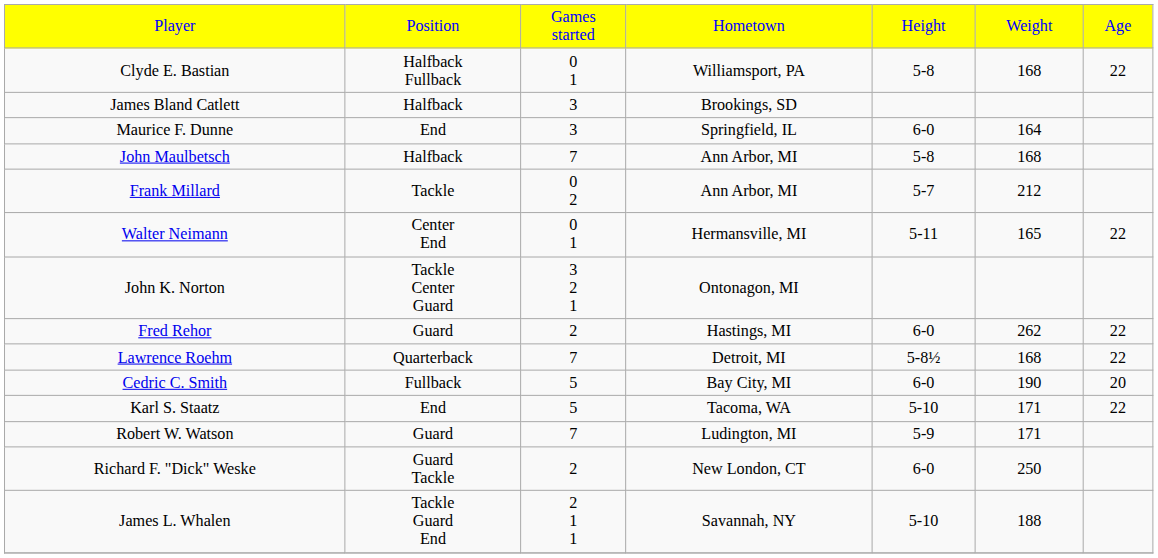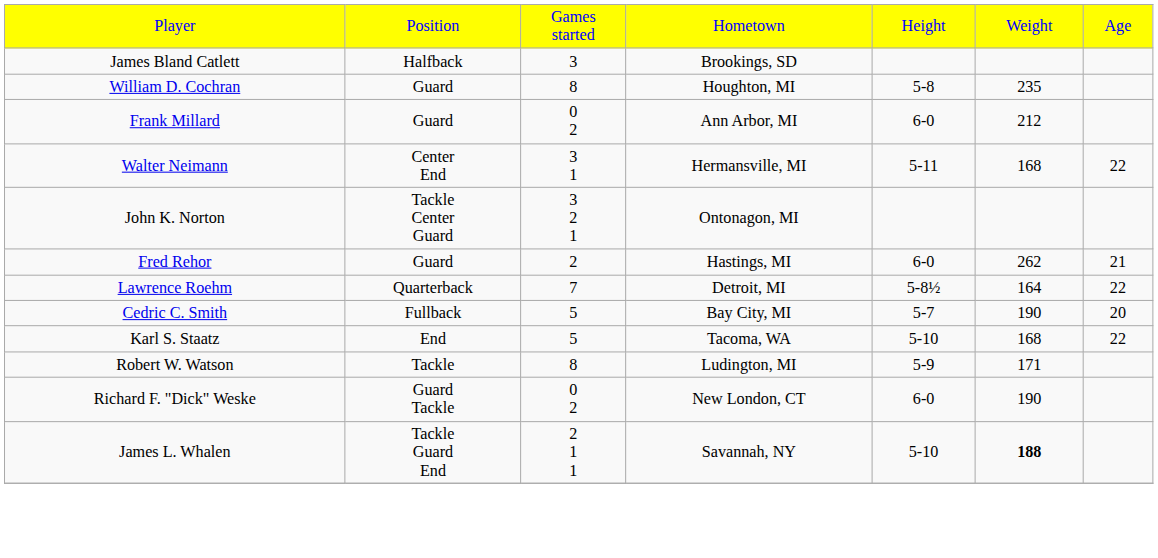 <table class="wikitable" width="90%">
 <tr align="center"  style="background:yellow;color:blue;">
 <td>Player</td>
 <td>Position</td>
 <td>Games<br>started</td>
 <td>Hometown</td>
 <td>Height</td>
 <td>Weight</td>
 <td>Age</td>
 </tr>
 <tr align="center" bgcolor="">
-<td>Clyde E. Bastian</td>
-<td>Halfback<br>Fullback</td>
-<td>0<br>1</td>
-<td>Williamsport, PA</td>
-<td>5-8</td>
-<td>168</td>
-<td>22</td>
-</tr>
-<tr align="center" bgcolor="">
 <td>James Bland Catlett</td>
 <td>Halfback</td>
 <td>3</td>
 <td>Brookings, SD</td>
 <td></td>
 <td></td>
 <td></td>
 </tr>
 <tr align="center" bgcolor="">
-<td>Maurice F. Dunne</td>
-<td>End</td>
-<td>3</td>
-<td>Springfield, IL</td>
-<td>6-0</td>
-<td>164</td>
-<td></td>
-</tr>
-<tr align="center" bgcolor="">
-<td><a href='#'>John Maulbetsch</a></td>
-<td>Halfback</td>
-<td>7</td>
-<td>Ann Arbor, MI</td>
+<td><a href='#'>William D. Cochran</a></td>
+<td>Guard</td>
+<td>8</td>
+<td>Houghton, MI</td>
 <td>5-8</td>
-<td>168</td>
+<td>235</td>
 <td></td>
 </tr>
 <tr align="center" bgcolor="">
 <td><a href='#'>Frank Millard</a></td>
-<td>Tackle</td>
+<td>Guard</td>
 <td>0<br>2</td>
 <td>Ann Arbor, MI</td>
-<td>5-7</td>
+<td>6-0</td>
 <td>212</td>
 <td></td>
 </tr>
 <tr align="center" bgcolor="">
 <td><a href='#'>Walter Neimann</a></td>
 <td>Center<br>End</td>
-<td>0<br>1</td>
+<td>3<br>1</td>
 <td>Hermansville, MI</td>
 <td>5-11</td>
-<td>165</td>
+<td>168</td>
 <td>22</td>
 </tr>
 <tr align="center" bgcolor="">
 <td>John K. Norton</td>
 <td>Tackle<br>Center<br>Guard</td>
 <td>3<br>2<br>1</td>
 <td>Ontonagon, MI</td>
 <td></td>
 <td></td>
 <td></td>
 </tr>
 <tr align="center" bgcolor="">
 <td><a href='#'>Fred Rehor</a></td>
 <td>Guard</td>
 <td>2</td>
 <td>Hastings, MI</td>
 <td>6-0</td>
 <td>262</td>
-<td>22</td>
+<td>21</td>
 </tr>
 <tr align="center" bgcolor="">
 <td><a href='#'>Lawrence Roehm</a></td>
 <td>Quarterback</td>
 <td>7</td>
 <td>Detroit, MI</td>
 <td>5-8½</td>
-<td>168</td>
+<td>164</td>
 <td>22</td>
 </tr>
 <tr align="center" bgcolor="">
 <td><a href='#'>Cedric C. Smith</a></td>
 <td>Fullback</td>
 <td>5</td>
 <td>Bay City, MI</td>
-<td>6-0</td>
+<td>5-7</td>
 <td>190</td>
 <td>20</td>
 </tr>
 <tr align="center" bgcolor="">
 <td>Karl S. Staatz</td>
 <td>End</td>
 <td>5</td>
 <td>Tacoma, WA</td>
 <td>5-10</td>
-<td>171</td>
+<td>168</td>
 <td>22</td>
 </tr>
 <tr align="center" bgcolor="">
 <td>Robert W. Watson</td>
-<td>Guard</td>
-<td>7</td>
+<td>Tackle</td>
+<td>8</td>
 <td>Ludington, MI</td>
 <td>5-9</td>
 <td>171</td>
 <td></td>
 </tr>
 <tr align="center" bgcolor="">
 <td>Richard F. "Dick" Weske</td>
 <td>Guard<br>Tackle</td>
-<td>2</td>
+<td>0<br>2</td>
 <td>New London, CT</td>
 <td>6-0</td>
-<td>250</td>
+<td>190</td>
 <td></td>
 </tr>
 <tr align="center" bgcolor="">
 <td>James L. Whalen</td>
 <td>Tackle<br>Guard<br>End</td>
 <td>2<br>1<br>1</td>
 <td>Savannah, NY</td>
 <td>5-10</td>
-<td>188</td>
+<td><strong>188</strong></td>
 <td></td>
 </tr>
 <tr align="center" bgcolor="">
 </tr>
 </table>
